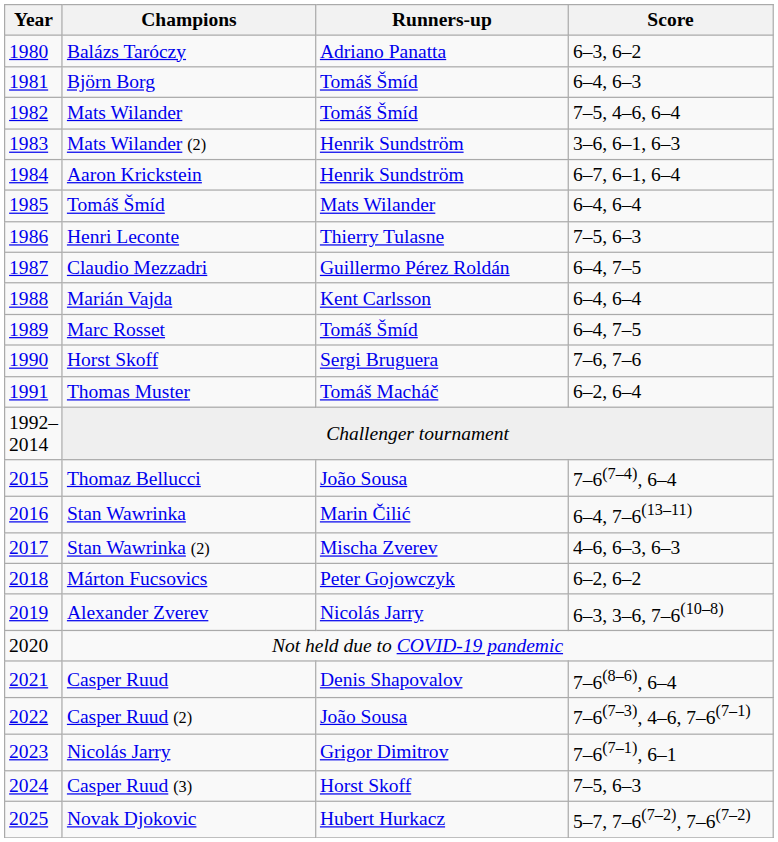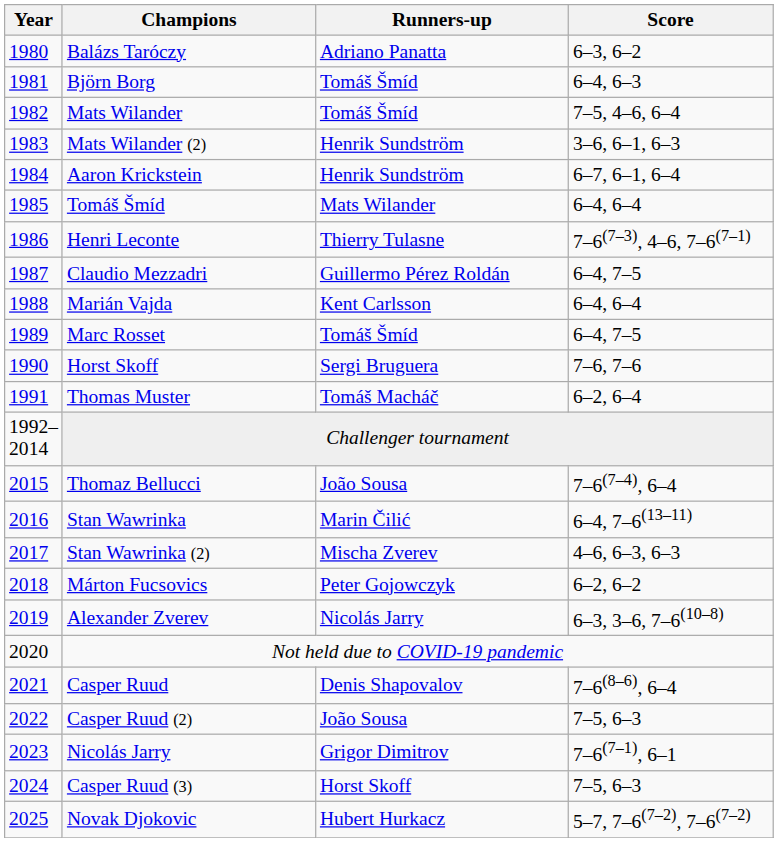 <table class="wikitable sortable nowrap">
 <tr>
 <th style="width:40px">Year</th>
 <th style="width:200px">Champions</th>
 <th style="width:200px">Runners-up</th>
 <th style="width:160px" class="unsortable">Score</th>
 </tr>
 <tr>
 <td><a href='#'>1980</a></td>
 <td> <a href='#'>Balázs Taróczy</a></td>
 <td> <a href='#'>Adriano Panatta</a></td>
 <td>6–3, 6–2</td>
 </tr>
 <tr>
 <td><a href='#'>1981</a></td>
 <td> <a href='#'>Björn Borg</a></td>
 <td> <a href='#'>Tomáš Šmíd</a></td>
 <td>6–4, 6–3</td>
 </tr>
 <tr>
 <td><a href='#'>1982</a></td>
 <td> <a href='#'>Mats Wilander</a></td>
 <td> <a href='#'>Tomáš Šmíd</a></td>
 <td>7–5, 4–6, 6–4</td>
 </tr>
 <tr>
 <td><a href='#'>1983</a></td>
 <td> <a href='#'>Mats Wilander</a> <small>(2)</small></td>
 <td> <a href='#'>Henrik Sundström</a></td>
 <td>3–6, 6–1, 6–3</td>
 </tr>
 <tr>
 <td><a href='#'>1984</a></td>
 <td> <a href='#'>Aaron Krickstein</a></td>
 <td> <a href='#'>Henrik Sundström</a></td>
 <td>6–7, 6–1, 6–4</td>
 </tr>
 <tr>
 <td><a href='#'>1985</a></td>
 <td> <a href='#'>Tomáš Šmíd</a></td>
 <td> <a href='#'>Mats Wilander</a></td>
 <td>6–4, 6–4</td>
 </tr>
 <tr>
 <td><a href='#'>1986</a></td>
 <td> <a href='#'>Henri Leconte</a></td>
 <td> <a href='#'>Thierry Tulasne</a></td>
-<td>7–5, 6–3</td>
+<td>7–6<sup>(7–3)</sup>, 4–6, 7–6<sup>(7–1)</sup></td>
 </tr>
 <tr>
 <td><a href='#'>1987</a></td>
 <td> <a href='#'>Claudio Mezzadri</a></td>
 <td> <a href='#'>Guillermo Pérez Roldán</a></td>
 <td>6–4, 7–5</td>
 </tr>
 <tr>
 <td><a href='#'>1988</a></td>
 <td> <a href='#'>Marián Vajda</a></td>
 <td> <a href='#'>Kent Carlsson</a></td>
 <td>6–4, 6–4</td>
 </tr>
 <tr>
 <td><a href='#'>1989</a></td>
 <td> <a href='#'>Marc Rosset</a></td>
 <td> <a href='#'>Tomáš Šmíd</a></td>
 <td>6–4, 7–5</td>
 </tr>
 <tr>
 <td><a href='#'>1990</a></td>
 <td> <a href='#'>Horst Skoff</a></td>
 <td> <a href='#'>Sergi Bruguera</a></td>
 <td>7–6, 7–6</td>
 </tr>
 <tr>
 <td><a href='#'>1991</a></td>
 <td> <a href='#'>Thomas Muster</a></td>
 <td> <a href='#'>Tomáš Macháč</a></td>
 <td>6–2, 6–4</td>
 </tr>
 <tr>
 <td>1992–2014</td>
 <td colspan=3 align=center style="background:#efefef"><em>Challenger tournament</em></td>
 </tr>
 <tr>
 <td><a href='#'>2015</a></td>
 <td> <a href='#'>Thomaz Bellucci</a></td>
 <td> <a href='#'>João Sousa</a></td>
 <td>7–6<sup>(7–4)</sup>, 6–4</td>
 </tr>
 <tr>
 <td><a href='#'>2016</a></td>
 <td> <a href='#'>Stan Wawrinka</a></td>
 <td> <a href='#'>Marin Čilić</a></td>
 <td>6–4, 7–6<sup>(13–11)</sup></td>
 </tr>
 <tr>
 <td><a href='#'>2017</a></td>
 <td> <a href='#'>Stan Wawrinka</a> <small>(2)</small></td>
 <td> <a href='#'>Mischa Zverev</a></td>
 <td>4–6, 6–3, 6–3</td>
 </tr>
 <tr>
 <td><a href='#'>2018</a></td>
 <td> <a href='#'>Márton Fucsovics</a></td>
 <td> <a href='#'>Peter Gojowczyk</a></td>
 <td>6–2, 6–2</td>
 </tr>
 <tr>
 <td><a href='#'>2019</a></td>
 <td> <a href='#'>Alexander Zverev</a></td>
 <td> <a href='#'>Nicolás Jarry</a></td>
 <td>6–3, 3–6, 7–6<sup>(10–8)</sup></td>
 </tr>
 <tr>
 <td style=background:>2020</td>
 <td colspan=3 align=center style=background:><em>Not held due to <a href='#'>COVID-19 pandemic</a></em></td>
 </tr>
 <tr>
 <td><a href='#'>2021</a></td>
 <td> <a href='#'>Casper Ruud</a></td>
 <td> <a href='#'>Denis Shapovalov</a></td>
 <td>7–6<sup>(8–6)</sup>, 6–4</td>
 </tr>
 <tr>
 <td><a href='#'>2022</a></td>
 <td> <a href='#'>Casper Ruud</a> <small>(2)</small></td>
 <td> <a href='#'>João Sousa</a></td>
-<td>7–6<sup>(7–3)</sup>, 4–6, 7–6<sup>(7–1)</sup></td>
+<td>7–5, 6–3</td>
 </tr>
 <tr>
 <td><a href='#'>2023</a></td>
 <td> <a href='#'>Nicolás Jarry</a></td>
 <td> <a href='#'>Grigor Dimitrov</a></td>
 <td>7–6<sup>(7–1)</sup>, 6–1</td>
 </tr>
 <tr>
 <td><a href='#'>2024</a></td>
 <td> <a href='#'>Casper Ruud</a> <small>(3)</small></td>
 <td> <a href='#'>Horst Skoff</a></td>
 <td>7–5, 6–3</td>
 </tr>
 <tr>
 <td><a href='#'>2025</a></td>
 <td> <a href='#'>Novak Djokovic</a></td>
 <td> <a href='#'>Hubert Hurkacz</a></td>
 <td>5–7, 7–6<sup>(7–2)</sup>, 7–6<sup>(7–2)</sup></td>
 </tr>
 </table>
